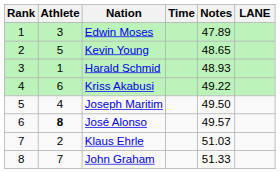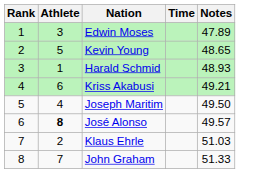 <table class="wikitable sortable" style="text-align:center">
 <tr>
 <th>Rank</th>
 <th>Athlete</th>
 <th>Nation</th>
 <th>Time</th>
 <th>Notes</th>
-<th style="width: 3em">LANE</th>
 </tr>
 <tr style="background:#bbf3bb;">
 <td>1</td>
 <td>3</td>
 <td align=left><a href='#'>Edwin Moses</a></td>
 <td align=left></td>
 <td>47.89</td>
-<td></td>
 </tr>
 <tr style="background:#bbf3bb;">
 <td>2</td>
 <td>5</td>
 <td align=left><a href='#'>Kevin Young</a></td>
 <td align=left></td>
 <td>48.65</td>
-<td></td>
 </tr>
 <tr style="background:#bbf3bb;">
 <td>3</td>
 <td>1</td>
 <td align=left><a href='#'>Harald Schmid</a></td>
 <td align=left></td>
 <td>48.93</td>
-<td></td>
 </tr>
 <tr style="background:#bbf3bb;">
 <td>4</td>
 <td>6</td>
 <td align=left><a href='#'>Kriss Akabusi</a></td>
 <td align=left></td>
-<td>49.22</td>
-<td></td>
+<td>49.21</td>
 </tr>
 <tr>
 <td>5</td>
 <td>4</td>
 <td align=left><a href='#'>Joseph Maritim</a></td>
 <td align=left></td>
 <td>49.50</td>
-<td></td>
 </tr>
 <tr>
 <td>6</td>
 <td><strong>8</strong></td>
 <td align=left><a href='#'>José Alonso</a></td>
 <td align=left></td>
 <td>49.57</td>
-<td></td>
 </tr>
 <tr>
 <td>7</td>
 <td>2</td>
 <td align=left><a href='#'>Klaus Ehrle</a></td>
 <td align=left></td>
 <td>51.03</td>
-<td></td>
 </tr>
 <tr>
 <td>8</td>
 <td>7</td>
 <td align=left><a href='#'>John Graham</a></td>
 <td align=left></td>
 <td>51.33</td>
-<td></td>
 </tr>
 </table>
